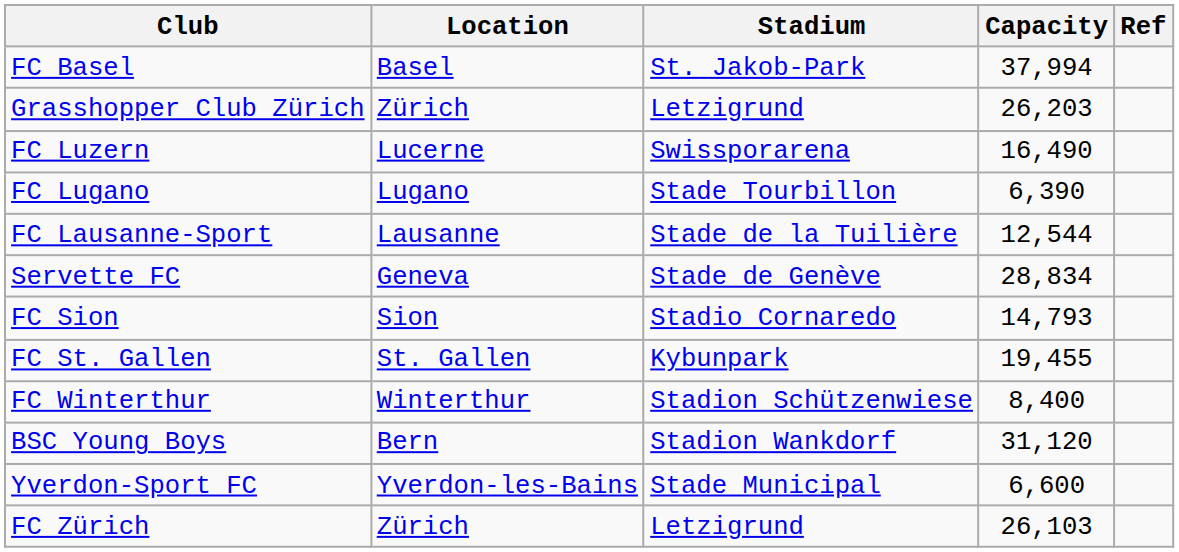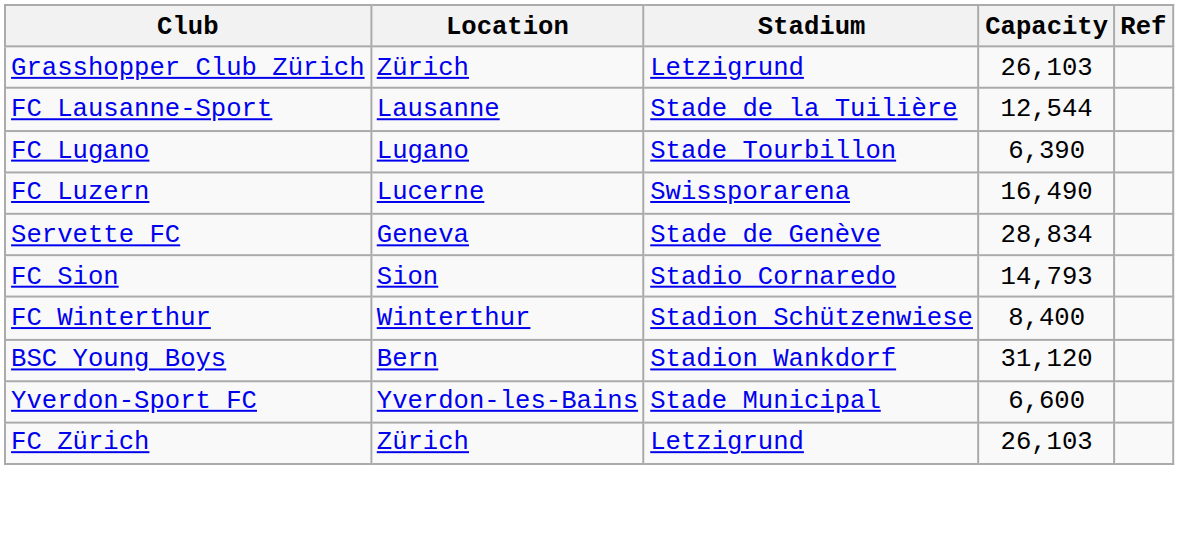 <table class="wikitable sortable">
 <tr>
 <th>Club</th>
 <th>Location</th>
 <th>Stadium</th>
 <th>Capacity</th>
 <th>Ref</th>
 </tr>
 <tr>
-<td><a href='#'>FC Basel</a></td>
-<td><a href='#'>Basel</a></td>
-<td><a href='#'>St. Jakob-Park</a></td>
-<td align="center">37,994</td>
+<td><a href='#'>Grasshopper Club Zürich</a></td>
+<td><a href='#'>Zürich</a></td>
+<td><a href='#'>Letzigrund</a></td>
+<td align="center">26,103</td>
 <td></td>
 </tr>
 <tr>
-<td><a href='#'>Grasshopper Club Zürich</a></td>
-<td><a href='#'>Zürich</a></td>
-<td><a href='#'>Letzigrund</a></td>
-<td align="center">26,203</td>
-<td></td>
-</tr>
-<tr>
-<td><a href='#'>FC Luzern</a></td>
-<td><a href='#'>Lucerne</a></td>
-<td><a href='#'>Swissporarena</a></td>
-<td align="center">16,490</td>
+<td><a href='#'>FC Lausanne-Sport</a></td>
+<td><a href='#'>Lausanne</a></td>
+<td><a href='#'>Stade de la Tuilière</a></td>
+<td align="center">12,544</td>
 <td></td>
 </tr>
 <tr>
 <td><a href='#'>FC Lugano</a></td>
 <td><a href='#'>Lugano</a></td>
 <td><a href='#'>Stade Tourbillon</a></td>
 <td align="center">6,390</td>
 <td></td>
 </tr>
 <tr>
-<td><a href='#'>FC Lausanne-Sport</a></td>
-<td><a href='#'>Lausanne</a></td>
-<td><a href='#'>Stade de la Tuilière</a></td>
-<td align="center">12,544</td>
+<td><a href='#'>FC Luzern</a></td>
+<td><a href='#'>Lucerne</a></td>
+<td><a href='#'>Swissporarena</a></td>
+<td align="center">16,490</td>
 <td></td>
 </tr>
 <tr>
 <td><a href='#'>Servette FC</a></td>
 <td><a href='#'>Geneva</a></td>
 <td><a href='#'>Stade de Genève</a></td>
 <td align="center">28,834</td>
 <td></td>
 </tr>
 <tr>
 <td><a href='#'>FC Sion</a></td>
 <td><a href='#'>Sion</a></td>
 <td><a href='#'>Stadio Cornaredo</a></td>
 <td align="center">14,793</td>
-<td></td>
-</tr>
-<tr>
-<td><a href='#'>FC St. Gallen</a></td>
-<td><a href='#'>St. Gallen</a></td>
-<td><a href='#'>Kybunpark</a></td>
-<td align="center">19,455</td>
 <td></td>
 </tr>
 <tr>
 <td><a href='#'>FC Winterthur</a></td>
 <td><a href='#'>Winterthur</a></td>
 <td><a href='#'>Stadion Schützenwiese</a></td>
 <td align="center">8,400</td>
 <td></td>
 </tr>
 <tr>
 <td><a href='#'>BSC Young Boys</a></td>
 <td><a href='#'>Bern</a></td>
 <td><a href='#'>Stadion Wankdorf</a></td>
 <td align="center">31,120</td>
 <td></td>
 </tr>
 <tr>
 <td><a href='#'>Yverdon-Sport FC</a></td>
 <td><a href='#'>Yverdon-les-Bains</a></td>
 <td><a href='#'>Stade Municipal</a></td>
 <td align="center">6,600</td>
 <td></td>
 </tr>
 <tr>
 <td><a href='#'>FC Zürich</a></td>
 <td><a href='#'>Zürich</a></td>
 <td><a href='#'>Letzigrund</a></td>
 <td align="center">26,103</td>
 <td></td>
 </tr>
 </table>
